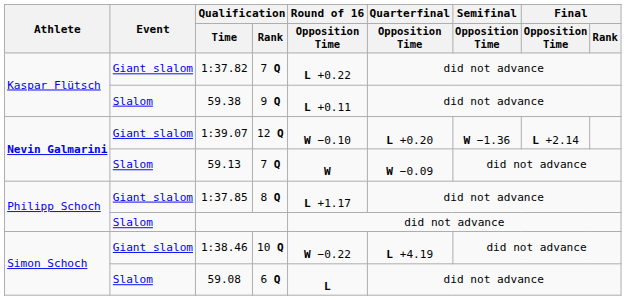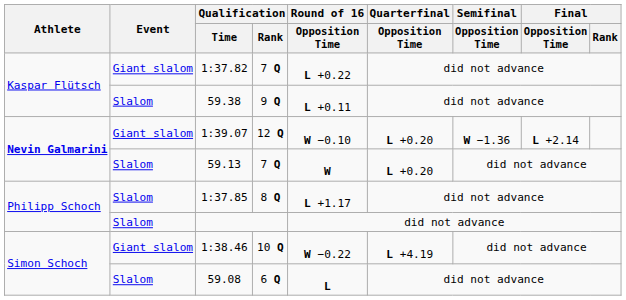 <table class="wikitable" style="font-size:90%">
 <tr>
 <th rowspan="2">Athlete</th>
 <th rowspan="2">Event</th>
 <th colspan="2">Qualification</th>
 <th>Round of 16</th>
 <th>Quarterfinal</th>
 <th>Semifinal</th>
 <th colspan=2>Final</th>
 </tr>
 <tr style="font-size:95%">
 <th>Time</th>
 <th>Rank</th>
 <th>Opposition<br>Time</th>
 <th>Opposition<br>Time</th>
 <th>Opposition<br>Time</th>
 <th>Opposition<br>Time</th>
 <th>Rank</th>
 </tr>
 <tr align=center>
 <td align=left rowspan=2><a href='#'>Kaspar Flütsch</a></td>
 <td align=left><a href='#'>Giant slalom</a></td>
 <td>1:37.82</td>
 <td>7 <strong>Q</strong></td>
 <td><br><strong>L</strong> +0.22</td>
 <td colspan=4>did not advance</td>
 </tr>
 <tr align=center>
 <td align=left><a href='#'>Slalom</a></td>
 <td>59.38</td>
 <td>9 <strong>Q</strong></td>
 <td><br><strong>L</strong> +0.11</td>
 <td colspan=4>did not advance</td>
 </tr>
 <tr align=center>
 <td align=left rowspan=2><strong><a href='#'>Nevin Galmarini</a></strong></td>
 <td align=left><a href='#'>Giant slalom</a></td>
 <td>1:39.07</td>
 <td>12 <strong>Q</strong></td>
 <td><br><strong>W</strong> −0.10</td>
 <td><br><strong>L</strong> +0.20</td>
 <td><br><strong>W</strong> −1.36</td>
 <td><br><strong>L</strong> +2.14</td>
 <td></td>
 </tr>
 <tr align=center>
 <td align=left><a href='#'>Slalom</a></td>
 <td>59.13</td>
 <td>7 <strong>Q</strong></td>
 <td><br><strong>W</strong> </td>
-<td><br><strong>W</strong> −0.09</td>
+<td><br><strong>L</strong> +0.20</td>
 <td colspan=3>did not advance</td>
 </tr>
 <tr align=center>
 <td align=left rowspan=2><a href='#'>Philipp Schoch</a></td>
-<td align=left><a href='#'>Giant slalom</a></td>
+<td align=left><a href='#'>Slalom</a></td>
 <td>1:37.85</td>
 <td>8 <strong>Q</strong></td>
 <td><br><strong>L</strong> +1.17</td>
 <td colspan=4>did not advance</td>
 </tr>
 <tr align=center>
 <td align=left><a href='#'>Slalom</a></td>
 <td colspan=2></td>
 <td colspan=5>did not advance</td>
 </tr>
 <tr align=center>
 <td align=left rowspan=2><a href='#'>Simon Schoch</a></td>
 <td align=left><a href='#'>Giant slalom</a></td>
 <td>1:38.46</td>
 <td>10 <strong>Q</strong></td>
 <td><br><strong>W</strong> −0.22</td>
 <td><br><strong>L</strong> +4.19</td>
 <td colspan=3>did not advance</td>
 </tr>
 <tr align=center>
 <td align=left><a href='#'>Slalom</a></td>
 <td>59.08</td>
 <td>6 <strong>Q</strong></td>
 <td><br><strong>L</strong> </td>
 <td colspan=4>did not advance</td>
 </tr>
 </table>
